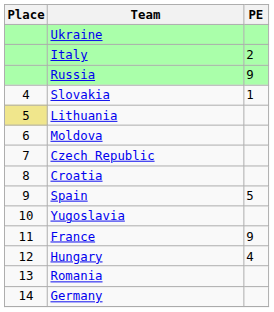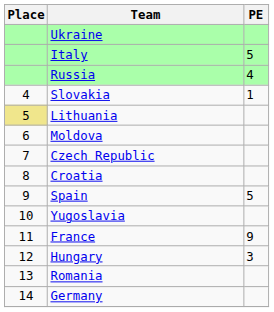 <table class="wikitable">
 <tr>
 <th>Place</th>
 <th width=200>Team</th>
 <th width=20>PE</th>
 </tr>
 <tr bgcolor=aaffaa>
 <td align=center></td>
 <td> <a href='#'>Ukraine</a></td>
 <td></td>
 </tr>
 <tr bgcolor=aaffaa>
 <td align=center></td>
 <td> <a href='#'>Italy</a></td>
-<td>2</td>
+<td>5</td>
 </tr>
 <tr bgcolor=aaffaa>
 <td align=center></td>
 <td> <a href='#'>Russia</a></td>
-<td>9</td>
+<td>4</td>
 </tr>
 <tr>
 <td align=center>4</td>
 <td> <a href='#'>Slovakia</a></td>
 <td>1</td>
 </tr>
 <tr>
 <td align=center style="background: khaki;">5</td>
 <td> <a href='#'>Lithuania</a></td>
 <td></td>
 </tr>
 <tr>
 <td align=center>6</td>
 <td> <a href='#'>Moldova</a></td>
 <td></td>
 </tr>
 <tr>
 <td align=center>7</td>
 <td> <a href='#'>Czech Republic</a></td>
 <td></td>
 </tr>
 <tr>
 <td align=center>8</td>
 <td> <a href='#'>Croatia</a></td>
 <td></td>
 </tr>
 <tr>
 <td align=center>9</td>
 <td> <a href='#'>Spain</a></td>
 <td>5</td>
 </tr>
 <tr>
 <td align=center>10</td>
 <td> <a href='#'>Yugoslavia</a></td>
 <td></td>
 </tr>
 <tr>
 <td align=center>11</td>
 <td> <a href='#'>France</a></td>
 <td>9</td>
 </tr>
 <tr>
 <td align=center>12</td>
 <td> <a href='#'>Hungary</a></td>
-<td>4</td>
+<td>3</td>
 </tr>
 <tr>
 <td align=center>13</td>
 <td> <a href='#'>Romania</a></td>
 <td></td>
 </tr>
 <tr>
 <td align=center>14</td>
 <td> <a href='#'>Germany</a></td>
 <td></td>
 </tr>
 <tr>
 </tr>
 </table>
